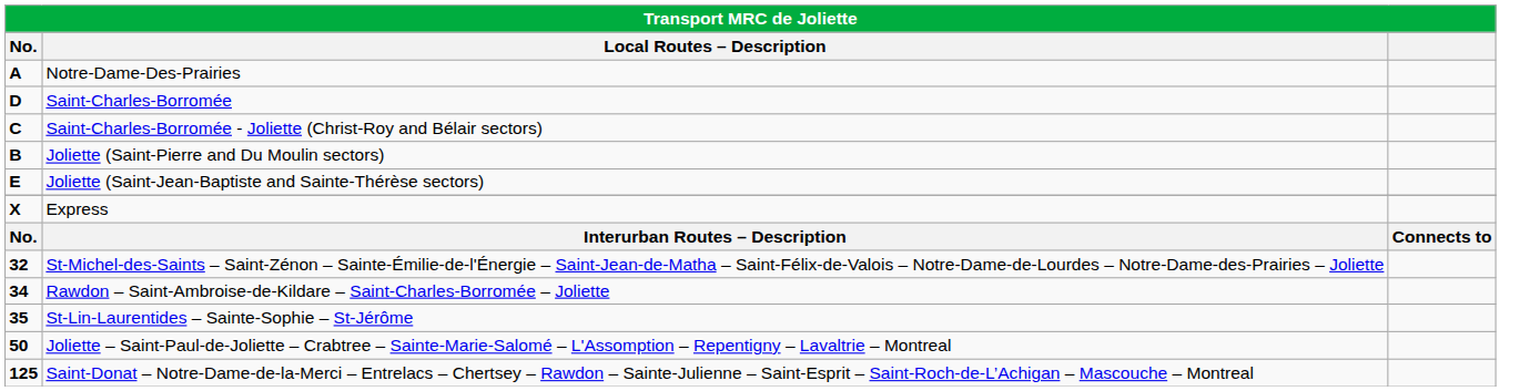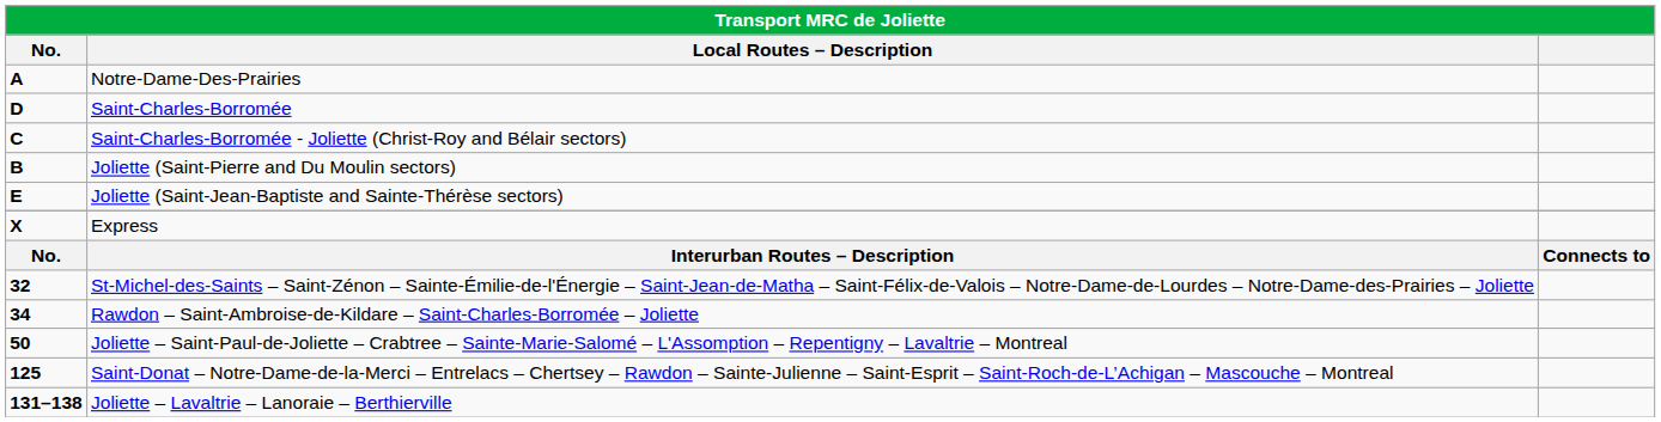 <table class="wikitable" style="font-size:90%; border:1px;">
 <tr>
 <th colspan="3" style="background: #00AD3F; color:#FFFFFF;">Transport MRC de Joliette</th>
 </tr>
 <tr>
 <th>No.</th>
 <th>Local Routes – Description </th>
 <th></th>
 </tr>
 <tr>
 <td><strong>A</strong></td>
 <td>Notre-Dame-Des-Prairies</td>
 <td></td>
 </tr>
 <tr>
 <td><strong>D</strong></td>
 <td><a href='#'>Saint-Charles-Borromée</a></td>
 <td></td>
 </tr>
 <tr>
 <td><strong>C</strong></td>
 <td><a href='#'>Saint-Charles-Borromée</a> - <a href='#'>Joliette</a> (Christ-Roy and Bélair sectors)</td>
 <td></td>
 </tr>
 <tr>
 <td><strong>B</strong></td>
 <td><a href='#'>Joliette</a> (Saint-Pierre and Du Moulin sectors)</td>
 <td></td>
 </tr>
 <tr>
 <td><strong>E</strong></td>
 <td><a href='#'>Joliette</a> (Saint-Jean-Baptiste and Sainte-Thérèse sectors)</td>
 <td></td>
 </tr>
 <tr>
 </tr>
 <tr>
 <td><strong>X</strong></td>
 <td>Express</td>
 <td></td>
 </tr>
 <tr>
 <th>No.</th>
 <th>Interurban Routes – Description </th>
 <th>Connects to</th>
 </tr>
 <tr>
 <td><strong>32</strong></td>
 <td><a href='#'>St-Michel-des-Saints</a> – Saint-Zénon – Sainte-Émilie-de-l'Énergie – <a href='#'>Saint-Jean-de-Matha</a> – Saint-Félix-de-Valois – Notre-Dame-de-Lourdes – Notre-Dame-des-Prairies – <a href='#'>Joliette</a></td>
 <td></td>
 </tr>
 <tr>
 <td><strong>34</strong></td>
 <td><a href='#'>Rawdon</a> – Saint-Ambroise-de-Kildare – <a href='#'>Saint-Charles-Borromée</a> – <a href='#'>Joliette</a></td>
 <td></td>
 </tr>
 <tr>
-<td><strong>35</strong></td>
-<td><a href='#'>St-Lin-Laurentides</a> – Sainte-Sophie – <a href='#'>St-Jérôme</a></td>
-<td> </td>
-</tr>
-<tr>
 <td><strong>50</strong></td>
 <td><a href='#'>Joliette</a> – Saint-Paul-de-Joliette – Crabtree – <a href='#'>Sainte-Marie-Salomé</a> – <a href='#'>L'Assomption</a> – <a href='#'>Repentigny</a> – <a href='#'>Lavaltrie</a> – Montreal</td>
 <td> </td>
 </tr>
 <tr>
 <td><strong>125</strong></td>
 <td><a href='#'>Saint-Donat</a> – Notre-Dame-de-la-Merci – Entrelacs – Chertsey – <a href='#'>Rawdon</a> – Sainte-Julienne – Saint-Esprit – <a href='#'>Saint-Roch-de-L’Achigan</a> – <a href='#'>Mascouche</a> – Montreal</td>
 <td> </td>
 </tr>
 <tr>
+<td><strong>131–138</strong></td>
+<td><a href='#'>Joliette</a> – <a href='#'>Lavaltrie</a> – Lanoraie – <a href='#'>Berthierville</a></td>
+<td></td>
+</tr>
+<tr>
 </tr>
 </table>
